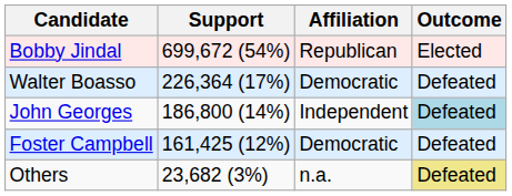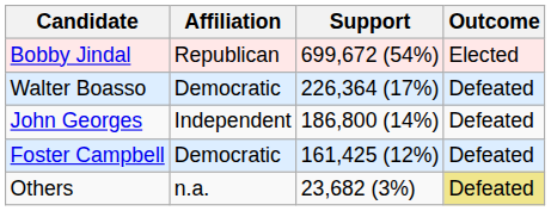 <table class="wikitable">
 <tr>
 <th>Candidate</th>
+<th>Affiliation</th>
 <th>Support</th>
-<th>Affiliation</th>
 <th>Outcome</th>
 </tr>
 <tr>
 <td bgcolor=#FFE8E8><a href='#'>Bobby Jindal</a></td>
+<td bgcolor=#FFE8E8>Republican</td>
 <td bgcolor=#FFE8E8>699,672 (54%)</td>
-<td bgcolor=#FFE8E8>Republican</td>
 <td bgcolor=#FFE8E8>Elected</td>
 </tr>
 <tr>
 <td bgcolor=#DDEEFF>Walter Boasso</td>
+<td bgcolor=#DDEEFF>Democratic</td>
 <td bgcolor=#DDEEFF>226,364 (17%)</td>
-<td bgcolor=#DDEEFF>Democratic</td>
 <td bgcolor=#DDEEFF>Defeated</td>
 </tr>
 <tr>
 <td><a href='#'>John Georges</a></td>
+<td>Independent</td>
 <td>186,800 (14%)</td>
-<td>Independent</td>
-<td style="background: lightblue;">Defeated</td>
+<td>Defeated</td>
 </tr>
 <tr>
 <td bgcolor=#DDEEFF><a href='#'>Foster Campbell</a></td>
+<td bgcolor=#DDEEFF>Democratic</td>
 <td bgcolor=#DDEEFF>161,425 (12%)</td>
-<td bgcolor=#DDEEFF>Democratic</td>
 <td bgcolor=#DDEEFF>Defeated</td>
 </tr>
 <tr>
 <td>Others</td>
+<td>n.a.</td>
 <td>23,682 (3%)</td>
-<td>n.a.</td>
 <td style="background: khaki;">Defeated</td>
 </tr>
 </table>
